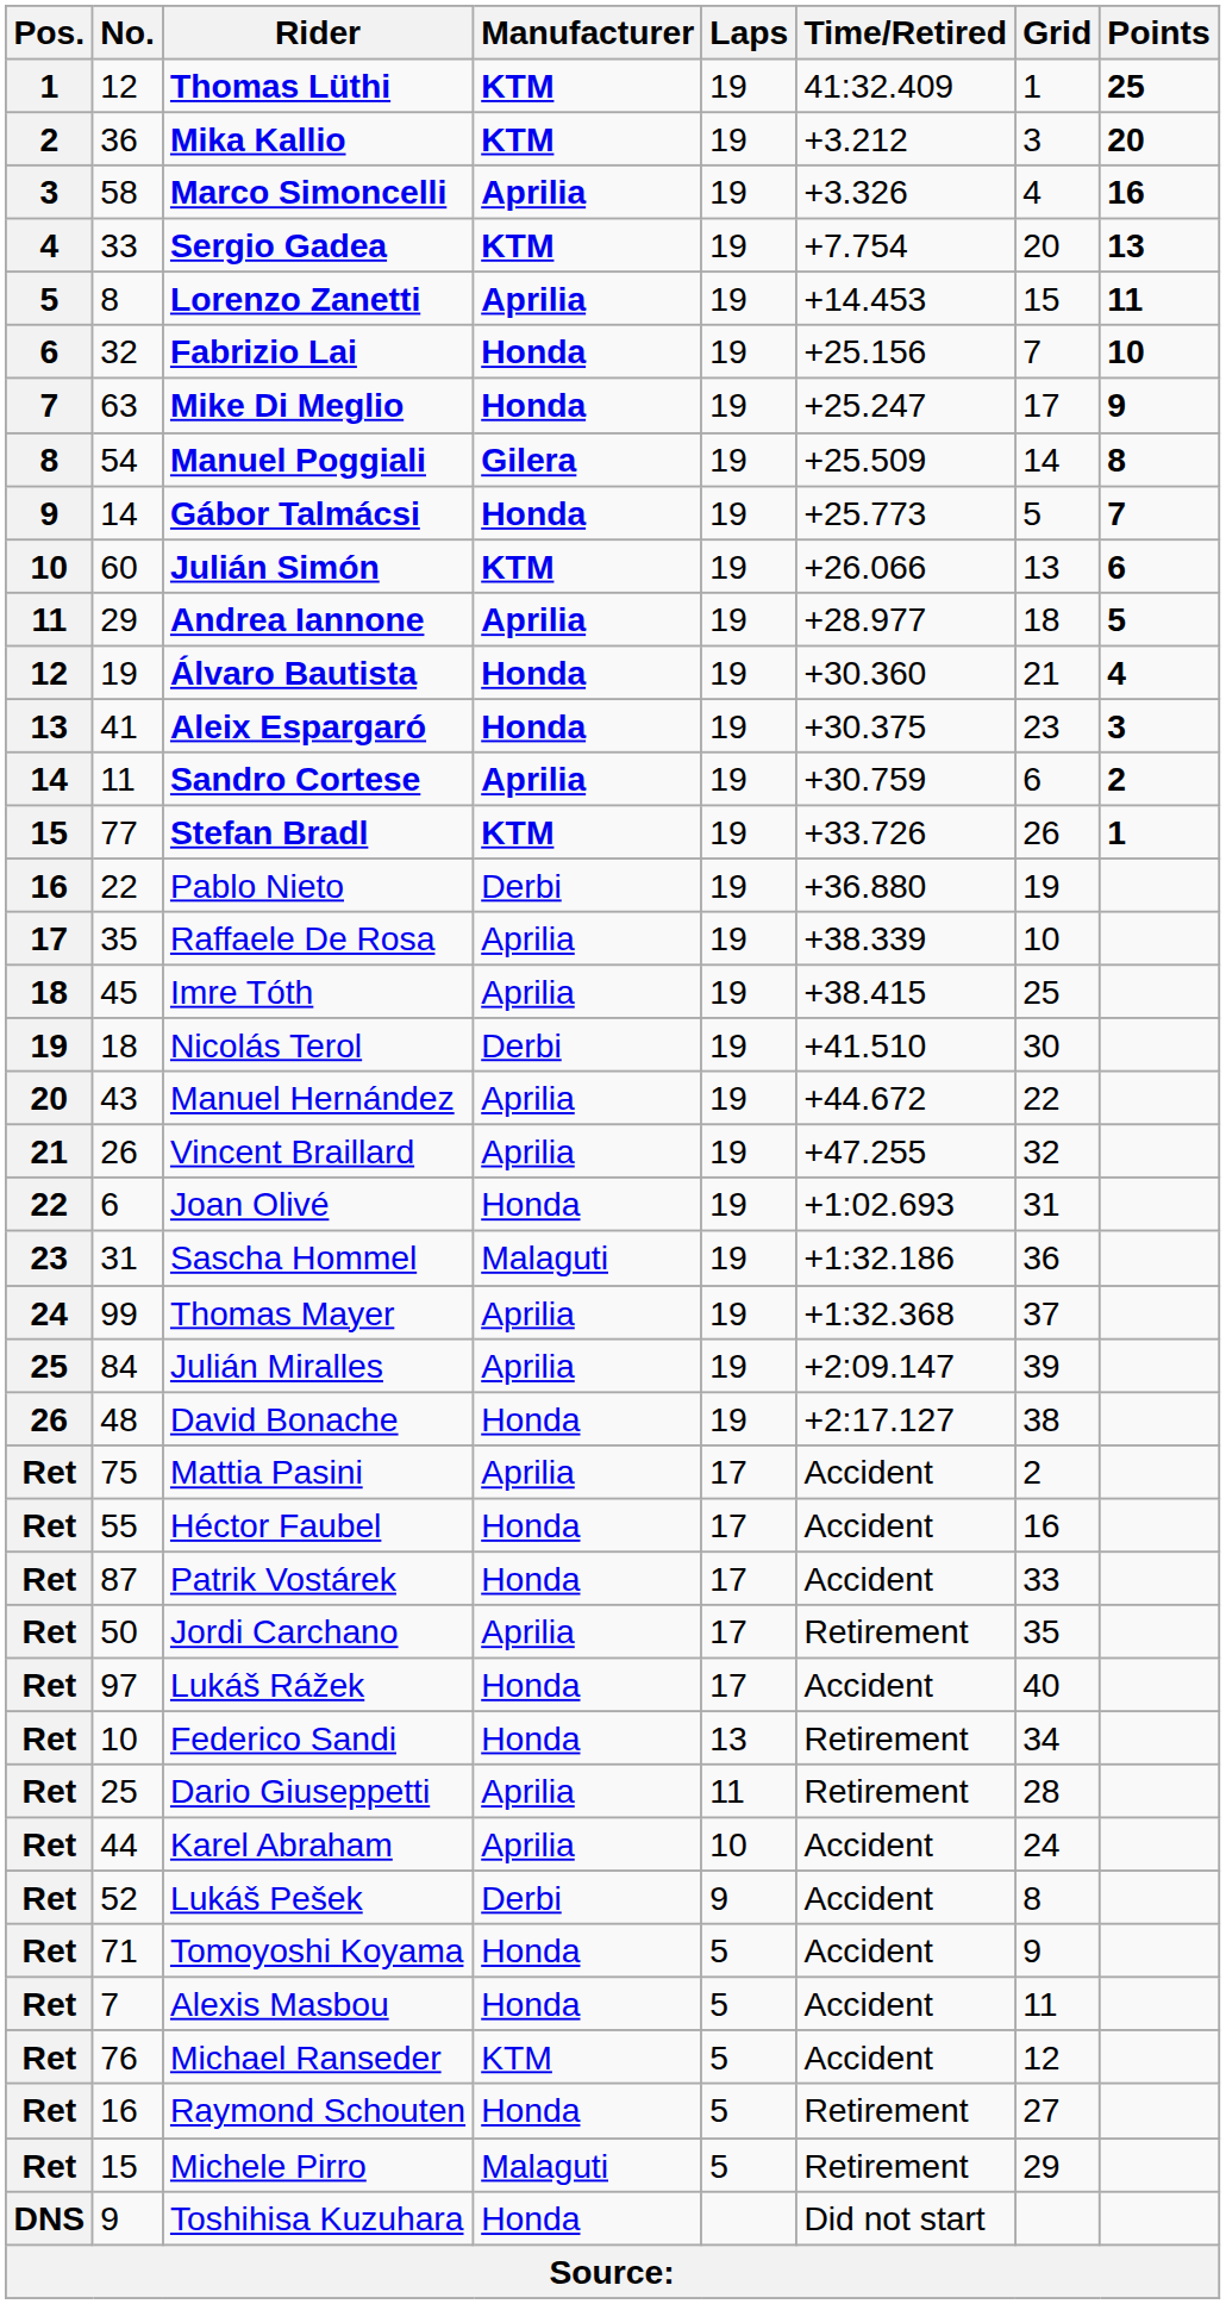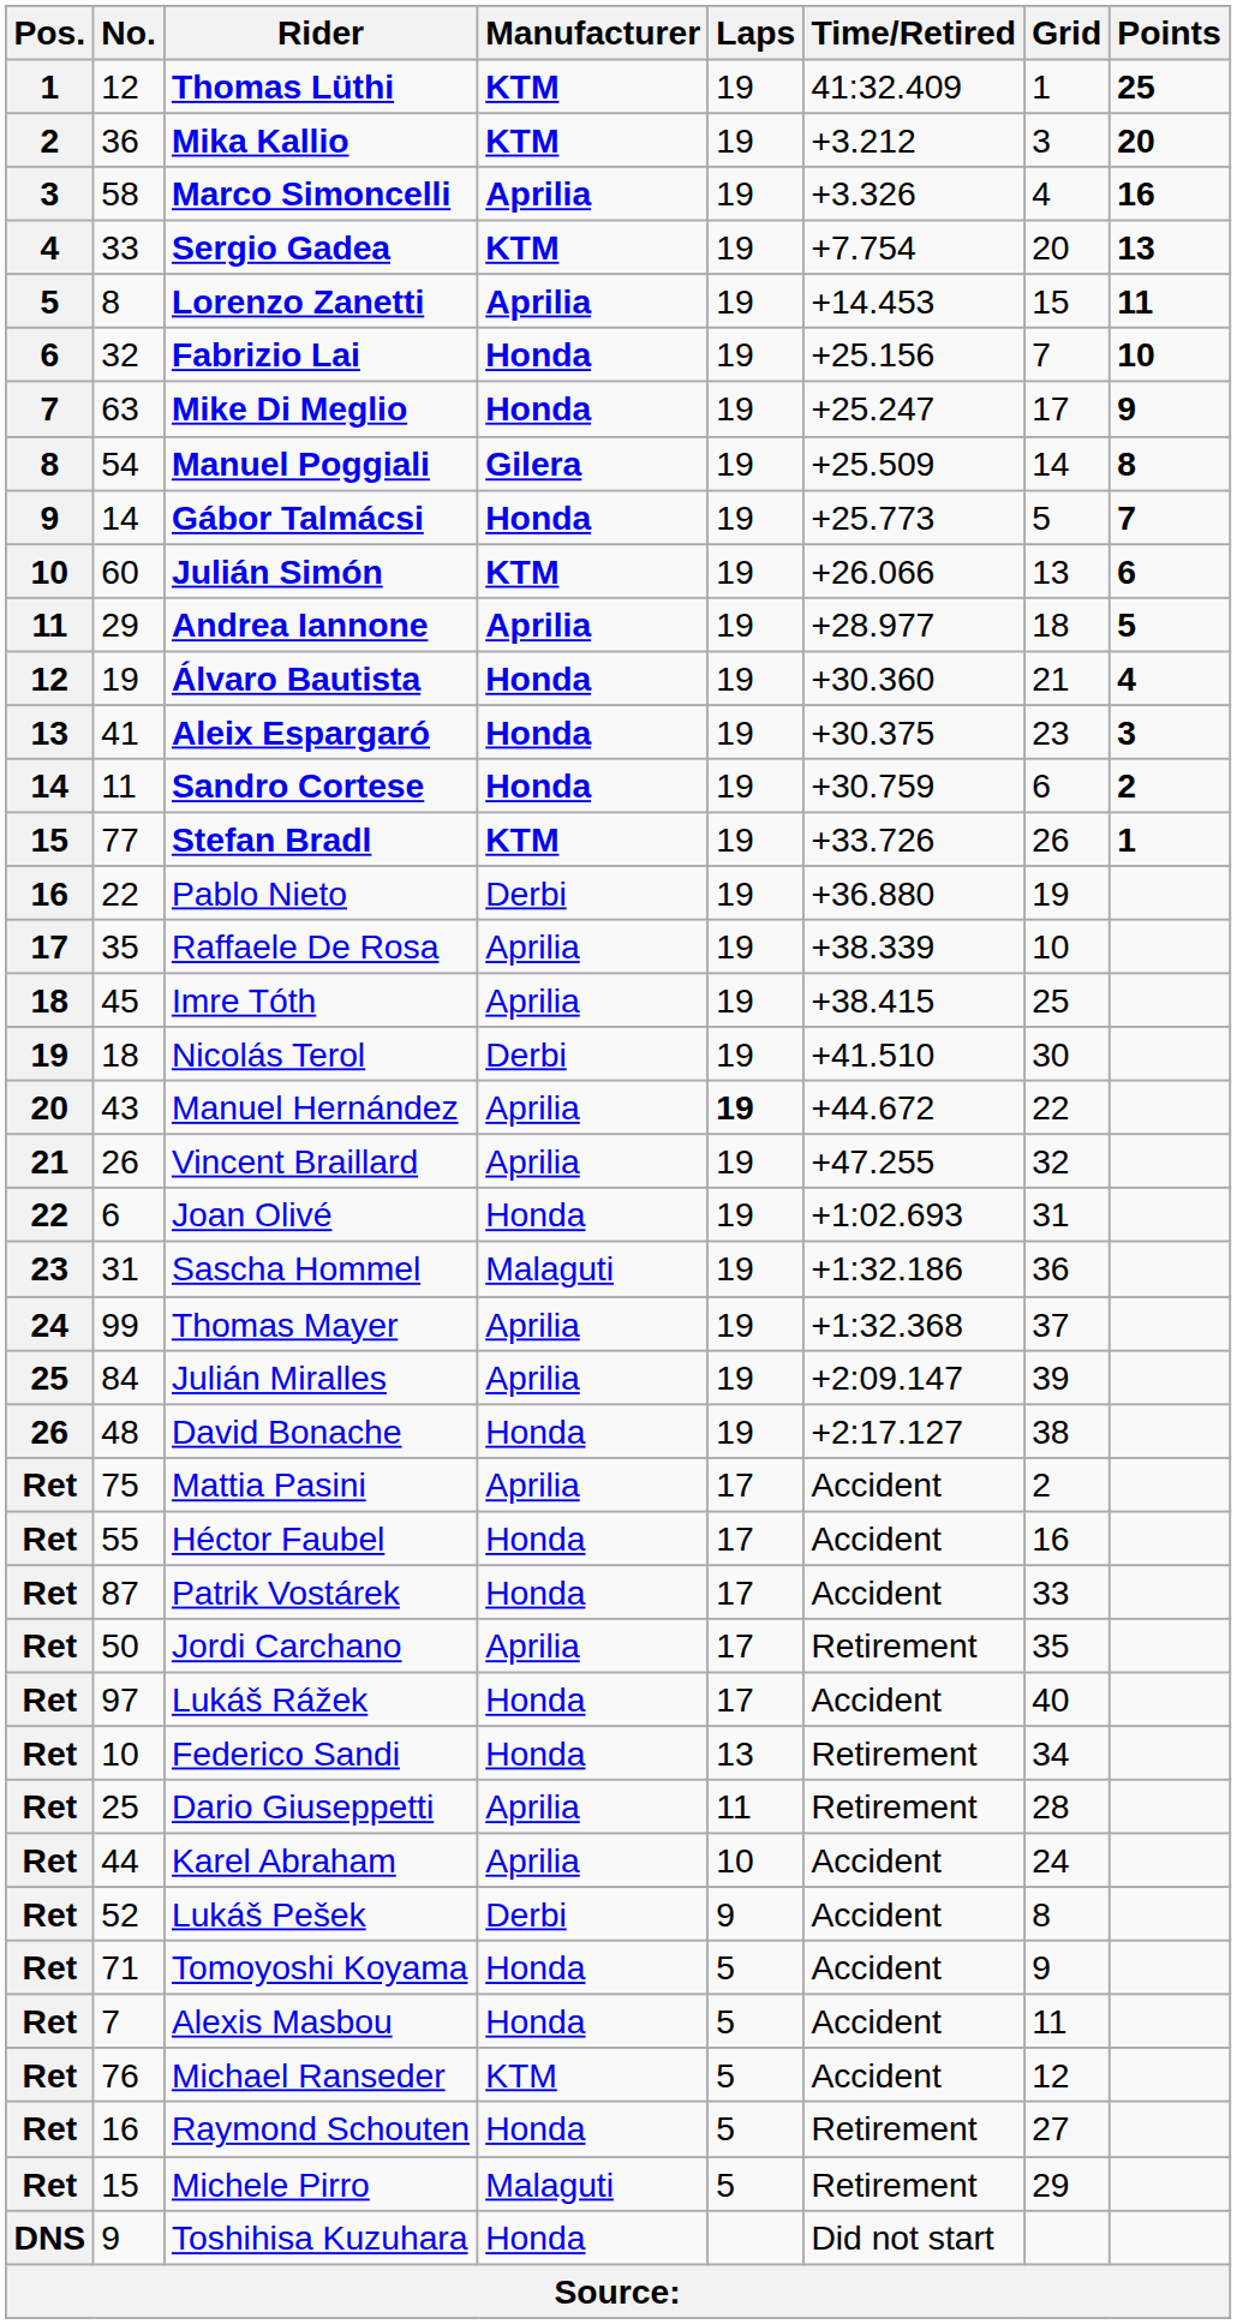 <table class="wikitable" style="font-size: 95%;">
 <tr>
 <th>Pos.</th>
 <th>No.</th>
 <th>Rider</th>
 <th>Manufacturer</th>
 <th>Laps</th>
 <th>Time/Retired</th>
 <th>Grid</th>
 <th>Points</th>
 </tr>
 <tr>
 <th>1</th>
 <td>12</td>
 <td> <strong><a href='#'>Thomas Lüthi</a></strong></td>
 <td><strong><a href='#'>KTM</a></strong></td>
 <td>19</td>
 <td>41:32.409</td>
 <td>1</td>
 <td><strong>25</strong></td>
 </tr>
 <tr>
 <th>2</th>
 <td>36</td>
 <td> <strong><a href='#'>Mika Kallio</a></strong></td>
 <td><strong><a href='#'>KTM</a></strong></td>
 <td>19</td>
 <td>+3.212</td>
 <td>3</td>
 <td><strong>20</strong></td>
 </tr>
 <tr>
 <th>3</th>
 <td>58</td>
 <td> <strong><a href='#'>Marco Simoncelli</a></strong></td>
 <td><strong><a href='#'>Aprilia</a></strong></td>
 <td>19</td>
 <td>+3.326</td>
 <td>4</td>
 <td><strong>16</strong></td>
 </tr>
 <tr>
 <th>4</th>
 <td>33</td>
 <td> <strong><a href='#'>Sergio Gadea</a></strong></td>
 <td><strong><a href='#'>KTM</a></strong></td>
 <td>19</td>
 <td>+7.754</td>
 <td>20</td>
 <td><strong>13</strong></td>
 </tr>
 <tr>
 <th>5</th>
 <td>8</td>
 <td> <strong><a href='#'>Lorenzo Zanetti</a></strong></td>
 <td><strong><a href='#'>Aprilia</a></strong></td>
 <td>19</td>
 <td>+14.453</td>
 <td>15</td>
 <td><strong>11</strong></td>
 </tr>
 <tr>
 <th>6</th>
 <td>32</td>
 <td> <strong><a href='#'>Fabrizio Lai</a></strong></td>
 <td><strong><a href='#'>Honda</a></strong></td>
 <td>19</td>
 <td>+25.156</td>
 <td>7</td>
 <td><strong>10</strong></td>
 </tr>
 <tr>
 <th>7</th>
 <td>63</td>
 <td> <strong><a href='#'>Mike Di Meglio</a></strong></td>
 <td><strong><a href='#'>Honda</a></strong></td>
 <td>19</td>
 <td>+25.247</td>
 <td>17</td>
 <td><strong>9</strong></td>
 </tr>
 <tr>
 <th>8</th>
 <td>54</td>
 <td> <strong><a href='#'>Manuel Poggiali</a></strong></td>
 <td><strong><a href='#'>Gilera</a></strong></td>
 <td>19</td>
 <td>+25.509</td>
 <td>14</td>
 <td><strong>8</strong></td>
 </tr>
 <tr>
 <th>9</th>
 <td>14</td>
 <td> <strong><a href='#'>Gábor Talmácsi</a></strong></td>
 <td><strong><a href='#'>Honda</a></strong></td>
 <td>19</td>
 <td>+25.773</td>
 <td>5</td>
 <td><strong>7</strong></td>
 </tr>
 <tr>
 <th>10</th>
 <td>60</td>
 <td> <strong><a href='#'>Julián Simón</a></strong></td>
 <td><strong><a href='#'>KTM</a></strong></td>
 <td>19</td>
 <td>+26.066</td>
 <td>13</td>
 <td><strong>6</strong></td>
 </tr>
 <tr>
 <th>11</th>
 <td>29</td>
 <td> <strong><a href='#'>Andrea Iannone</a></strong></td>
 <td><strong><a href='#'>Aprilia</a></strong></td>
 <td>19</td>
 <td>+28.977</td>
 <td>18</td>
 <td><strong>5</strong></td>
 </tr>
 <tr>
 <th>12</th>
 <td>19</td>
 <td> <strong><a href='#'>Álvaro Bautista</a></strong></td>
 <td><strong><a href='#'>Honda</a></strong></td>
 <td>19</td>
 <td>+30.360</td>
 <td>21</td>
 <td><strong>4</strong></td>
 </tr>
 <tr>
 <th>13</th>
 <td>41</td>
 <td> <strong><a href='#'>Aleix Espargaró</a></strong></td>
 <td><strong><a href='#'>Honda</a></strong></td>
 <td>19</td>
 <td>+30.375</td>
 <td>23</td>
 <td><strong>3</strong></td>
 </tr>
 <tr>
 <th>14</th>
 <td>11</td>
 <td> <strong><a href='#'>Sandro Cortese</a></strong></td>
-<td><strong><a href='#'>Aprilia</a></strong></td>
+<td><strong><a href='#'>Honda</a></strong></td>
 <td>19</td>
 <td>+30.759</td>
 <td>6</td>
 <td><strong>2</strong></td>
 </tr>
 <tr>
 <th>15</th>
 <td>77</td>
 <td> <strong><a href='#'>Stefan Bradl</a></strong></td>
 <td><strong><a href='#'>KTM</a></strong></td>
 <td>19</td>
 <td>+33.726</td>
 <td>26</td>
 <td><strong>1</strong></td>
 </tr>
 <tr>
 <th>16</th>
 <td>22</td>
 <td> <a href='#'>Pablo Nieto</a></td>
 <td><a href='#'>Derbi</a></td>
 <td>19</td>
 <td>+36.880</td>
 <td>19</td>
 <td></td>
 </tr>
 <tr>
 <th>17</th>
 <td>35</td>
 <td> <a href='#'>Raffaele De Rosa</a></td>
 <td><a href='#'>Aprilia</a></td>
 <td>19</td>
 <td>+38.339</td>
 <td>10</td>
 <td></td>
 </tr>
 <tr>
 <th>18</th>
 <td>45</td>
 <td> <a href='#'>Imre Tóth</a></td>
 <td><a href='#'>Aprilia</a></td>
 <td>19</td>
 <td>+38.415</td>
 <td>25</td>
 <td></td>
 </tr>
 <tr>
 <th>19</th>
 <td>18</td>
 <td> <a href='#'>Nicolás Terol</a></td>
 <td><a href='#'>Derbi</a></td>
 <td>19</td>
 <td>+41.510</td>
 <td>30</td>
 <td></td>
 </tr>
 <tr>
 <th>20</th>
 <td>43</td>
 <td> <a href='#'>Manuel Hernández</a></td>
 <td><a href='#'>Aprilia</a></td>
-<td>19</td>
+<td><strong>19</strong></td>
 <td>+44.672</td>
 <td>22</td>
 <td></td>
 </tr>
 <tr>
 <th>21</th>
 <td>26</td>
 <td> <a href='#'>Vincent Braillard</a></td>
 <td><a href='#'>Aprilia</a></td>
 <td>19</td>
 <td>+47.255</td>
 <td>32</td>
 <td></td>
 </tr>
 <tr>
 <th>22</th>
 <td>6</td>
 <td> <a href='#'>Joan Olivé</a></td>
 <td><a href='#'>Honda</a></td>
 <td>19</td>
 <td>+1:02.693</td>
 <td>31</td>
 <td></td>
 </tr>
 <tr>
 <th>23</th>
 <td>31</td>
 <td> <a href='#'>Sascha Hommel</a></td>
 <td><a href='#'>Malaguti</a></td>
 <td>19</td>
 <td>+1:32.186</td>
 <td>36</td>
 <td></td>
 </tr>
 <tr>
 <th>24</th>
 <td>99</td>
 <td> <a href='#'>Thomas Mayer</a></td>
 <td><a href='#'>Aprilia</a></td>
 <td>19</td>
 <td>+1:32.368</td>
 <td>37</td>
 <td></td>
 </tr>
 <tr>
 <th>25</th>
 <td>84</td>
 <td> <a href='#'>Julián Miralles</a></td>
 <td><a href='#'>Aprilia</a></td>
 <td>19</td>
 <td>+2:09.147</td>
 <td>39</td>
 <td></td>
 </tr>
 <tr>
 <th>26</th>
 <td>48</td>
 <td> <a href='#'>David Bonache</a></td>
 <td><a href='#'>Honda</a></td>
 <td>19</td>
 <td>+2:17.127</td>
 <td>38</td>
 <td></td>
 </tr>
 <tr>
 <th>Ret</th>
 <td>75</td>
 <td> <a href='#'>Mattia Pasini</a></td>
 <td><a href='#'>Aprilia</a></td>
 <td>17</td>
 <td>Accident</td>
 <td>2</td>
 <td></td>
 </tr>
 <tr>
 <th>Ret</th>
 <td>55</td>
 <td> <a href='#'>Héctor Faubel</a></td>
 <td><a href='#'>Honda</a></td>
 <td>17</td>
 <td>Accident</td>
 <td>16</td>
 <td></td>
 </tr>
 <tr>
 <th>Ret</th>
 <td>87</td>
 <td> <a href='#'>Patrik Vostárek</a></td>
 <td><a href='#'>Honda</a></td>
 <td>17</td>
 <td>Accident</td>
 <td>33</td>
 <td></td>
 </tr>
 <tr>
 <th>Ret</th>
 <td>50</td>
 <td> <a href='#'>Jordi Carchano</a></td>
 <td><a href='#'>Aprilia</a></td>
 <td>17</td>
 <td>Retirement</td>
 <td>35</td>
 <td></td>
 </tr>
 <tr>
 <th>Ret</th>
 <td>97</td>
 <td> <a href='#'>Lukáš Rážek</a></td>
 <td><a href='#'>Honda</a></td>
 <td>17</td>
 <td>Accident</td>
 <td>40</td>
 <td></td>
 </tr>
 <tr>
 <th>Ret</th>
 <td>10</td>
 <td> <a href='#'>Federico Sandi</a></td>
 <td><a href='#'>Honda</a></td>
 <td>13</td>
 <td>Retirement</td>
 <td>34</td>
 <td></td>
 </tr>
 <tr>
 <th>Ret</th>
 <td>25</td>
 <td> <a href='#'>Dario Giuseppetti</a></td>
 <td><a href='#'>Aprilia</a></td>
 <td>11</td>
 <td>Retirement</td>
 <td>28</td>
 <td></td>
 </tr>
 <tr>
 <th>Ret</th>
 <td>44</td>
 <td> <a href='#'>Karel Abraham</a></td>
 <td><a href='#'>Aprilia</a></td>
 <td>10</td>
 <td>Accident</td>
 <td>24</td>
 <td></td>
 </tr>
 <tr>
 <th>Ret</th>
 <td>52</td>
 <td> <a href='#'>Lukáš Pešek</a></td>
 <td><a href='#'>Derbi</a></td>
 <td>9</td>
 <td>Accident</td>
 <td>8</td>
 <td></td>
 </tr>
 <tr>
 <th>Ret</th>
 <td>71</td>
 <td> <a href='#'>Tomoyoshi Koyama</a></td>
 <td><a href='#'>Honda</a></td>
 <td>5</td>
 <td>Accident</td>
 <td>9</td>
 <td></td>
 </tr>
 <tr>
 <th>Ret</th>
 <td>7</td>
 <td> <a href='#'>Alexis Masbou</a></td>
 <td><a href='#'>Honda</a></td>
 <td>5</td>
 <td>Accident</td>
 <td>11</td>
 <td></td>
 </tr>
 <tr>
 <th>Ret</th>
 <td>76</td>
 <td> <a href='#'>Michael Ranseder</a></td>
 <td><a href='#'>KTM</a></td>
 <td>5</td>
 <td>Accident</td>
 <td>12</td>
 <td></td>
 </tr>
 <tr>
 <th>Ret</th>
 <td>16</td>
 <td> <a href='#'>Raymond Schouten</a></td>
 <td><a href='#'>Honda</a></td>
 <td>5</td>
 <td>Retirement</td>
 <td>27</td>
 <td></td>
 </tr>
 <tr>
 <th>Ret</th>
 <td>15</td>
 <td> <a href='#'>Michele Pirro</a></td>
 <td><a href='#'>Malaguti</a></td>
 <td>5</td>
 <td>Retirement</td>
 <td>29</td>
 <td></td>
 </tr>
 <tr>
 <th>DNS</th>
 <td>9</td>
 <td> <a href='#'>Toshihisa Kuzuhara</a></td>
 <td><a href='#'>Honda</a></td>
 <td></td>
 <td>Did not start</td>
 <td></td>
 <td></td>
 </tr>
 <tr>
 <th colspan=8>Source: </th>
 </tr>
 </table>
